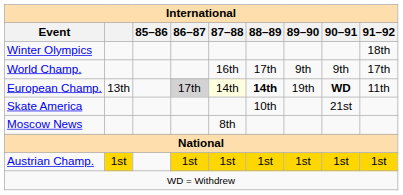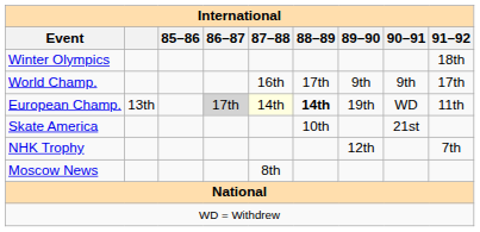 <table class="wikitable" style="text-align:center">
 <tr>
 <th style="background-color: #ffdead; " colspan=9 align=center>International</th>
 </tr>
 <tr>
 <th>Event</th>
 <th></th>
 <th>85–86</th>
 <th>86–87</th>
 <th>87–88</th>
 <th>88–89</th>
 <th>89–90</th>
 <th>90–91</th>
 <th>91–92</th>
 </tr>
 <tr>
 <td align=left><a href='#'>Winter Olympics</a></td>
 <td></td>
 <td></td>
 <td></td>
 <td></td>
 <td></td>
 <td></td>
 <td></td>
 <td>18th</td>
 </tr>
 <tr>
 <td align=left><a href='#'>World Champ.</a></td>
 <td></td>
 <td></td>
 <td></td>
 <td>16th</td>
 <td>17th</td>
 <td>9th</td>
 <td>9th</td>
 <td>17th</td>
 </tr>
 <tr>
 <td align=left><a href='#'>European Champ.</a></td>
 <td>13th</td>
 <td></td>
 <td style="background: lightgrey;">17th</td>
 <td style="background: lightyellow;">14th</td>
 <td><strong>14th</strong></td>
 <td>19th</td>
-<td><strong>WD</strong></td>
+<td>WD</td>
 <td>11th</td>
 </tr>
 <tr>
 <td align=left><a href='#'>Skate America</a></td>
 <td></td>
 <td></td>
 <td></td>
 <td></td>
 <td>10th</td>
 <td></td>
 <td>21st</td>
 <td></td>
+</tr>
+<tr>
+<td align=left><a href='#'>NHK Trophy</a></td>
+<td></td>
+<td></td>
+<td></td>
+<td></td>
+<td></td>
+<td>12th</td>
+<td></td>
+<td>7th</td>
 </tr>
 <tr>
 <td align=left><a href='#'>Moscow News</a></td>
 <td></td>
 <td></td>
 <td></td>
 <td>8th</td>
 <td></td>
 <td></td>
 <td></td>
 <td></td>
 </tr>
 <tr>
 <th style="background-color: #ffdead; " colspan=9 align=center>National</th>
 </tr>
 <tr>
-<td align=left><a href='#'>Austrian Champ.</a></td>
-<td bgcolor=gold>1st</td>
-<td></td>
-<td bgcolor=gold>1st</td>
-<td bgcolor=gold>1st</td>
-<td bgcolor=gold>1st</td>
-<td bgcolor=gold>1st</td>
-<td bgcolor=gold>1st</td>
-<td bgcolor=gold>1st</td>
-</tr>
-<tr>
 <td colspan=9 align=center><small> WD = Withdrew </small></td>
 </tr>
 </table>
